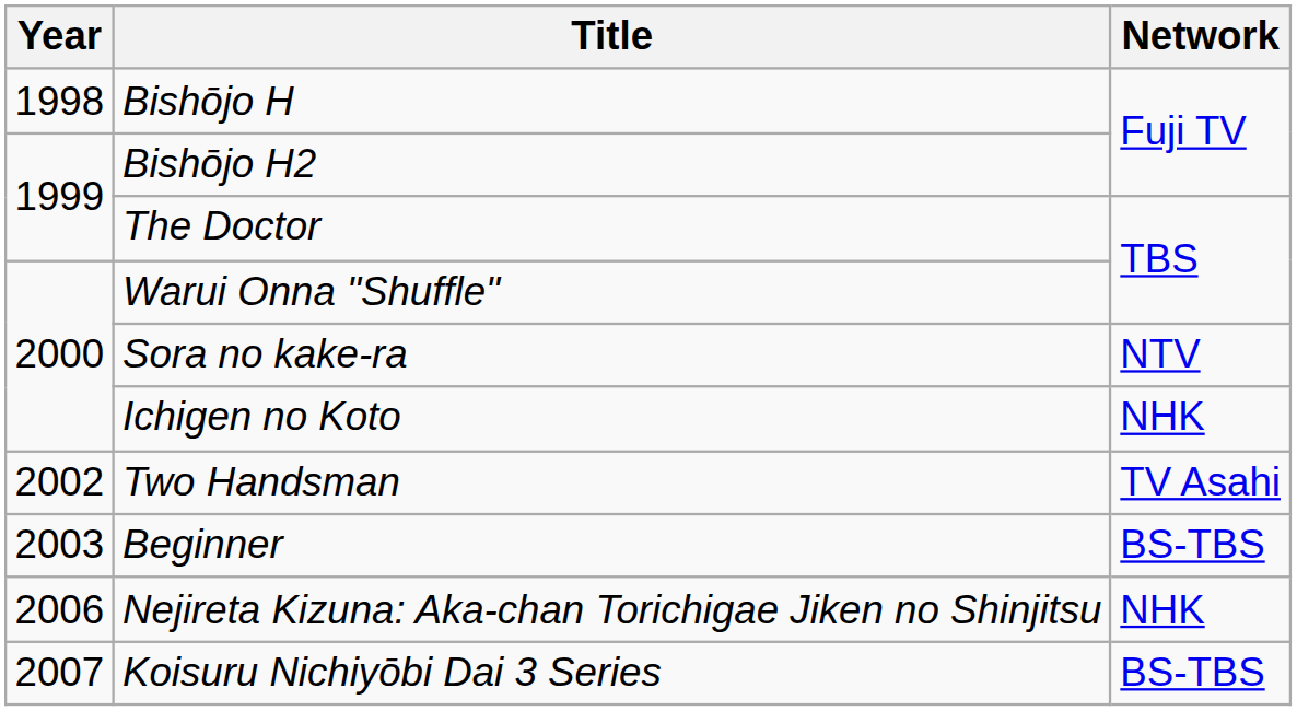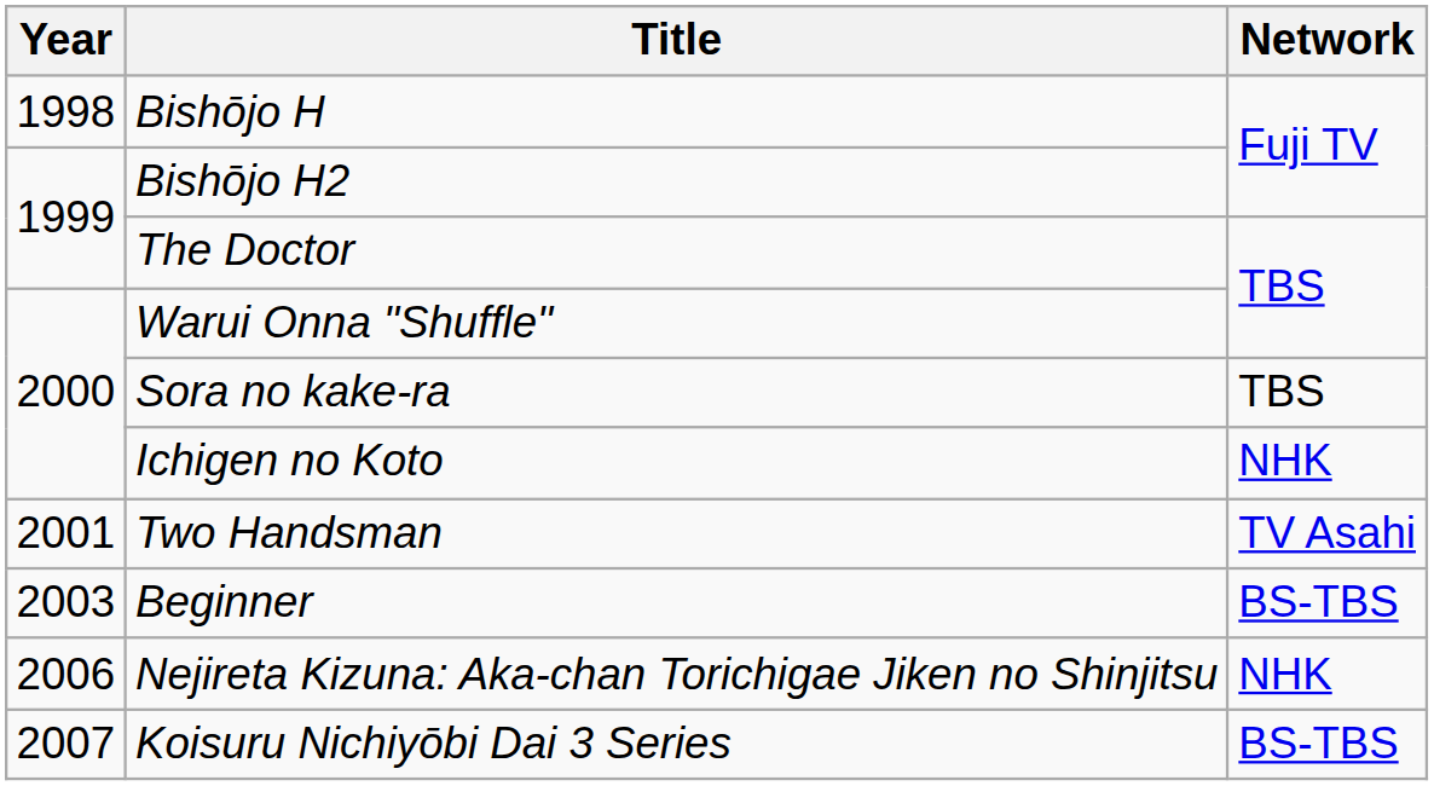 <table class="wikitable">
 <tr>
 <th>Year</th>
 <th>Title</th>
 <th>Network</th>
 </tr>
 <tr>
 <td>1998</td>
 <td><em>Bishōjo H</em></td>
 <td rowspan="2"><a href='#'>Fuji TV</a></td>
 </tr>
 <tr>
 <td rowspan="2">1999</td>
 <td><em>Bishōjo H2</em></td>
 </tr>
 <tr>
 <td><em>The Doctor</em></td>
 <td rowspan="2"><a href='#'>TBS</a></td>
 </tr>
 <tr>
 <td rowspan="3">2000</td>
 <td><em>Warui Onna "Shuffle"</em></td>
 </tr>
 <tr>
 <td><em>Sora no kake-ra</em></td>
-<td><a href='#'>NTV</a></td>
+<td>TBS</td>
 </tr>
 <tr>
 <td><em>Ichigen no Koto</em></td>
 <td><a href='#'>NHK</a></td>
 </tr>
 <tr>
-<td>2002</td>
+<td>2001</td>
 <td><em>Two Handsman</em></td>
 <td><a href='#'>TV Asahi</a></td>
 </tr>
 <tr>
 <td>2003</td>
 <td><em>Beginner</em></td>
 <td><a href='#'>BS-TBS</a></td>
 </tr>
 <tr>
 <td>2006</td>
 <td><em>Nejireta Kizuna: Aka-chan Torichigae Jiken no Shinjitsu</em></td>
 <td><a href='#'>NHK</a></td>
 </tr>
 <tr>
 <td>2007</td>
 <td><em>Koisuru Nichiyōbi Dai 3 Series</em></td>
 <td><a href='#'>BS-TBS</a></td>
 </tr>
 </table>
